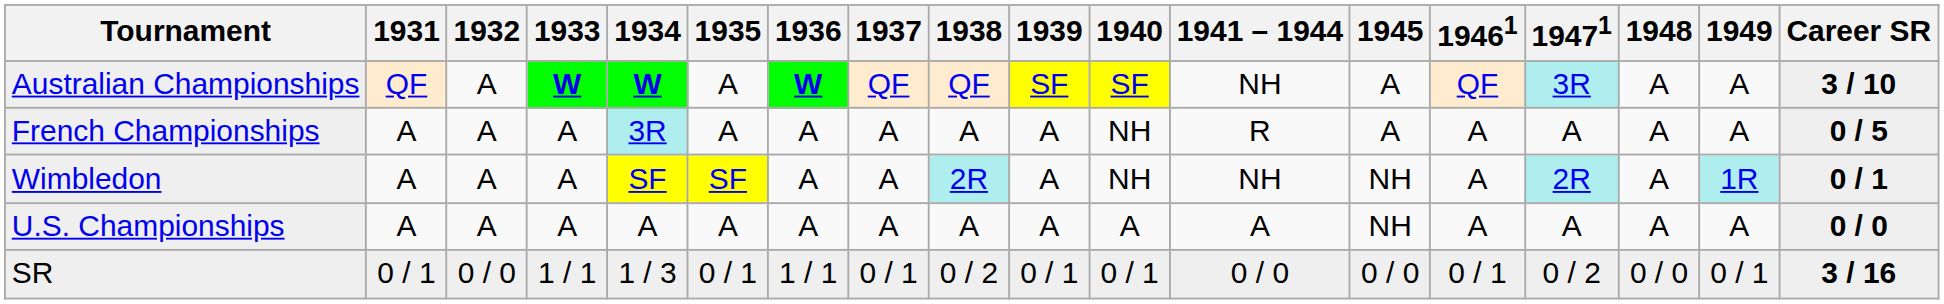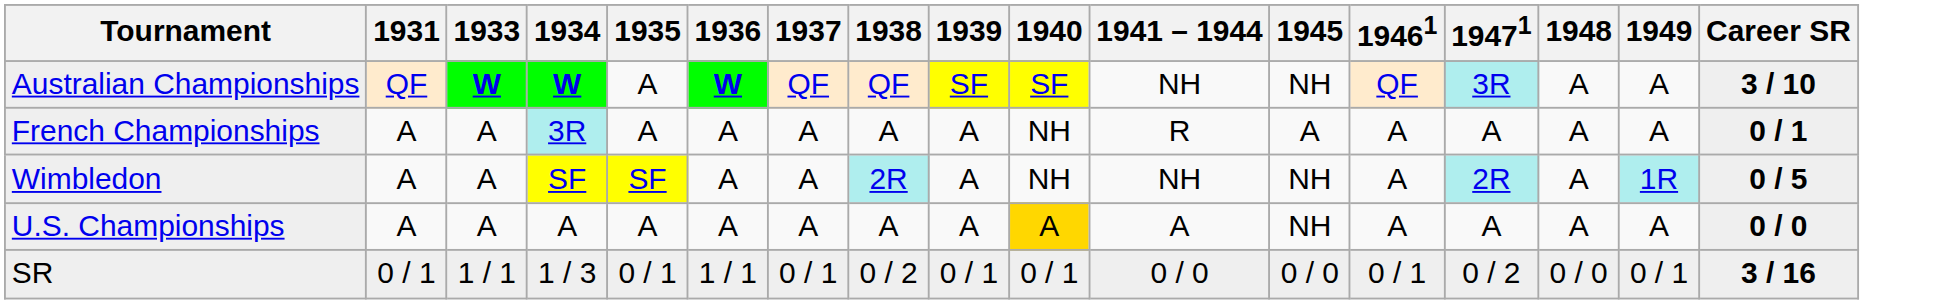 <table class="wikitable">
 <tr>
 <th>Tournament</th>
 <th>1931</th>
-<th>1932</th>
 <th>1933</th>
 <th>1934</th>
 <th>1935</th>
 <th>1936</th>
 <th>1937</th>
 <th>1938</th>
 <th>1939</th>
 <th>1940</th>
 <th>1941 – 1944</th>
 <th>1945</th>
 <th>1946<sup>1</sup></th>
 <th>1947<sup>1</sup></th>
 <th>1948</th>
 <th>1949</th>
 <th>Career SR</th>
 </tr>
 <tr>
 <td style="background:#EFEFEF;"><a href='#'>Australian Championships</a></td>
 <td align="center" style="background:#ffebcd;"><a href='#'>QF</a></td>
-<td align="center">A</td>
 <td align="center" style="background:#00ff00;"><strong><a href='#'>W</a></strong></td>
 <td align="center" style="background:#00ff00;"><strong><a href='#'>W</a></strong></td>
 <td align="center">A</td>
 <td align="center" style="background:#00ff00;"><strong><a href='#'>W</a></strong></td>
 <td align="center" style="background:#ffebcd;"><a href='#'>QF</a></td>
 <td align="center" style="background:#ffebcd;"><a href='#'>QF</a></td>
 <td align="center" style="background:yellow;"><a href='#'>SF</a></td>
 <td align="center" style="background:yellow;"><a href='#'>SF</a></td>
 <td align="center">NH</td>
-<td align="center">A</td>
+<td align="center">NH</td>
 <td align="center" style="background:#ffebcd;"><a href='#'>QF</a></td>
 <td align="center" style="background:#afeeee;"><a href='#'>3R</a></td>
 <td align="center">A</td>
 <td align="center">A</td>
 <td align="center" style="background:#EFEFEF;"><strong>3 / 10</strong></td>
 </tr>
 <tr>
 <td style="background:#EFEFEF;"><a href='#'>French Championships</a></td>
-<td align="center">A</td>
 <td align="center">A</td>
 <td align="center">A</td>
 <td align="center" style="background:#afeeee;"><a href='#'>3R</a></td>
 <td align="center">A</td>
 <td align="center">A</td>
 <td align="center">A</td>
 <td align="center">A</td>
 <td align="center">A</td>
 <td align="center">NH</td>
 <td align="center">R</td>
 <td align="center">A</td>
 <td align="center">A</td>
 <td align="center">A</td>
 <td align="center">A</td>
 <td align="center">A</td>
-<td align="center" style="background:#EFEFEF;"><strong>0 / 5</strong></td>
+<td align="center" style="background:#EFEFEF;"><strong>0 / 1</strong></td>
 </tr>
 <tr>
 <td style="background:#EFEFEF;"><a href='#'>Wimbledon</a></td>
-<td align="center">A</td>
 <td align="center">A</td>
 <td align="center">A</td>
 <td align="center" style="background:yellow;"><a href='#'>SF</a></td>
 <td align="center" style="background:yellow;"><a href='#'>SF</a></td>
 <td align="center">A</td>
 <td align="center">A</td>
 <td align="center" style="background:#afeeee;"><a href='#'>2R</a></td>
 <td align="center">A</td>
 <td align="center">NH</td>
 <td align="center">NH</td>
 <td align="center">NH</td>
 <td align="center">A</td>
 <td align="center" style="background:#afeeee;"><a href='#'>2R</a></td>
 <td align="center">A</td>
 <td align="center" style="background:#afeeee;"><a href='#'>1R</a></td>
-<td align="center" style="background:#EFEFEF;"><strong>0 / 1</strong></td>
+<td align="center" style="background:#EFEFEF;"><strong>0 / 5</strong></td>
 </tr>
 <tr>
 <td style="background:#EFEFEF;"><a href='#'>U.S. Championships</a></td>
 <td align="center">A</td>
 <td align="center">A</td>
 <td align="center">A</td>
 <td align="center">A</td>
 <td align="center">A</td>
 <td align="center">A</td>
 <td align="center">A</td>
 <td align="center">A</td>
-<td align="center">A</td>
-<td align="center">A</td>
+<td align="center" style="background: gold;">A</td>
 <td align="center">A</td>
 <td align="center">NH</td>
 <td align="center">A</td>
 <td align="center">A</td>
 <td align="center">A</td>
 <td align="center">A</td>
 <td align="center" style="background:#EFEFEF;"><strong>0 / 0</strong></td>
 </tr>
 <tr>
 <td style="background:#EFEFEF;">SR</td>
 <td align="center" style="background:#EFEFEF;">0 / 1</td>
-<td align="center" style="background:#EFEFEF;">0 / 0</td>
 <td align="center" style="background:#EFEFEF;">1 / 1</td>
 <td align="center" style="background:#EFEFEF;">1 / 3</td>
 <td align="center" style="background:#EFEFEF;">0 / 1</td>
 <td align="center" style="background:#EFEFEF;">1 / 1</td>
 <td align="center" style="background:#EFEFEF;">0 / 1</td>
 <td align="center" style="background:#EFEFEF;">0 / 2</td>
 <td align="center" style="background:#EFEFEF;">0 / 1</td>
 <td align="center" style="background:#EFEFEF;">0 / 1</td>
 <td align="center" style="background:#EFEFEF;">0 / 0</td>
 <td align="center" style="background:#EFEFEF;">0 / 0</td>
 <td align="center" style="background:#EFEFEF;">0 / 1</td>
 <td align="center" style="background:#EFEFEF;">0 / 2</td>
 <td align="center" style="background:#EFEFEF;">0 / 0</td>
 <td align="center" style="background:#EFEFEF;">0 / 1</td>
 <td align="center" style="background:#EFEFEF;"><strong>3 / 16</strong></td>
 </tr>
 </table>
